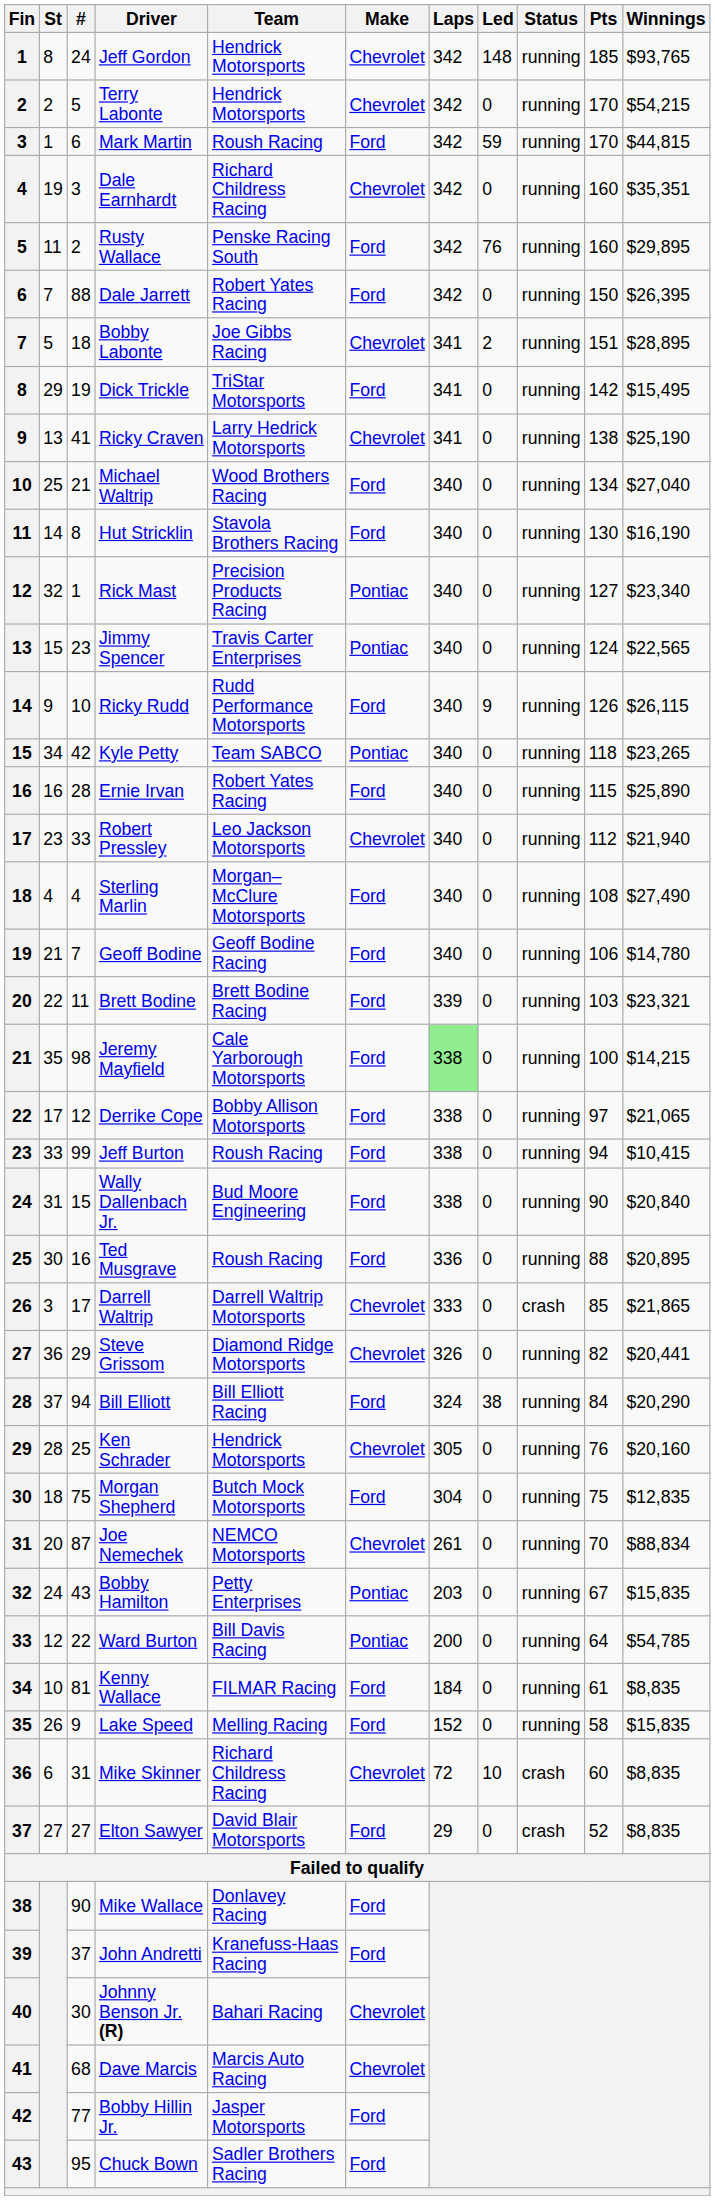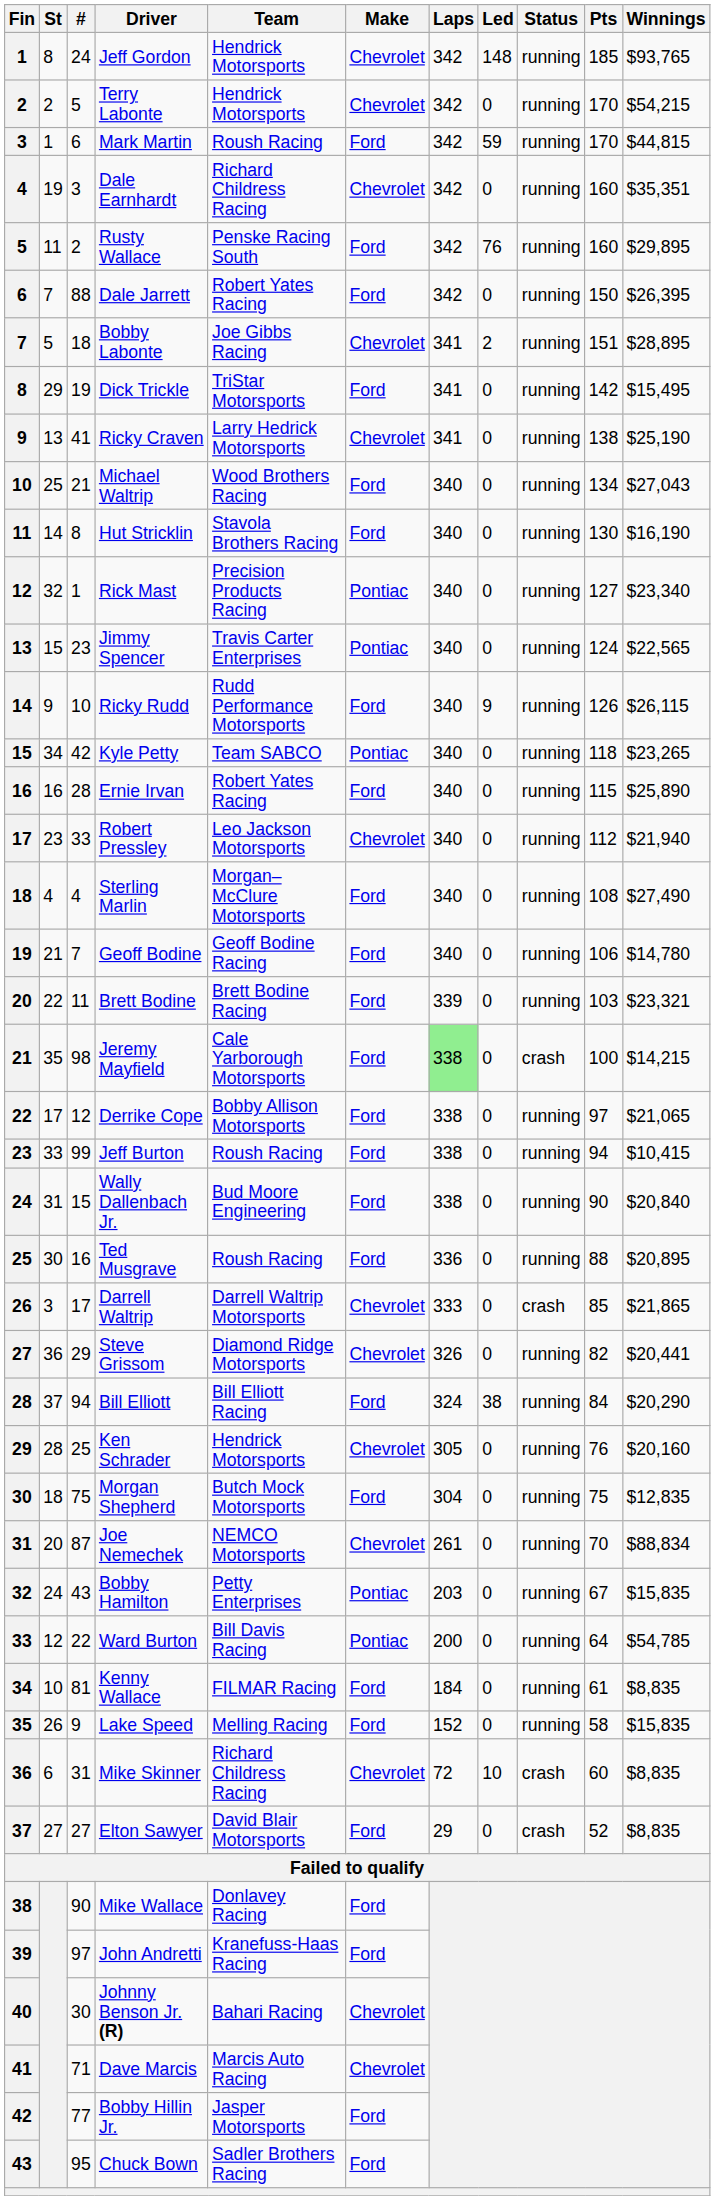 <table class="wikitable" style="font-size:95%">
 <tr>
 <th>Fin</th>
 <th>St</th>
 <th>#</th>
 <th>Driver</th>
 <th>Team</th>
 <th>Make</th>
 <th>Laps</th>
 <th>Led</th>
 <th>Status</th>
 <th>Pts</th>
 <th>Winnings</th>
 </tr>
 <tr>
 <th>1</th>
 <td>8</td>
 <td>24</td>
 <td><a href='#'>Jeff Gordon</a></td>
 <td><a href='#'>Hendrick Motorsports</a></td>
 <td><a href='#'>Chevrolet</a></td>
 <td>342</td>
 <td>148</td>
 <td>running</td>
 <td>185</td>
 <td>$93,765</td>
 </tr>
 <tr>
 <th>2</th>
 <td>2</td>
 <td>5</td>
 <td><a href='#'>Terry Labonte</a></td>
 <td><a href='#'>Hendrick Motorsports</a></td>
 <td><a href='#'>Chevrolet</a></td>
 <td>342</td>
 <td>0</td>
 <td>running</td>
 <td>170</td>
 <td>$54,215</td>
 </tr>
 <tr>
 <th>3</th>
 <td>1</td>
 <td>6</td>
 <td><a href='#'>Mark Martin</a></td>
 <td><a href='#'>Roush Racing</a></td>
 <td><a href='#'>Ford</a></td>
 <td>342</td>
 <td>59</td>
 <td>running</td>
 <td>170</td>
 <td>$44,815</td>
 </tr>
 <tr>
 <th>4</th>
 <td>19</td>
 <td>3</td>
 <td><a href='#'>Dale Earnhardt</a></td>
 <td><a href='#'>Richard Childress Racing</a></td>
 <td><a href='#'>Chevrolet</a></td>
 <td>342</td>
 <td>0</td>
 <td>running</td>
 <td>160</td>
 <td>$35,351</td>
 </tr>
 <tr>
 <th>5</th>
 <td>11</td>
 <td>2</td>
 <td><a href='#'>Rusty Wallace</a></td>
 <td><a href='#'>Penske Racing South</a></td>
 <td><a href='#'>Ford</a></td>
 <td>342</td>
 <td>76</td>
 <td>running</td>
 <td>160</td>
 <td>$29,895</td>
 </tr>
 <tr>
 <th>6</th>
 <td>7</td>
 <td>88</td>
 <td><a href='#'>Dale Jarrett</a></td>
 <td><a href='#'>Robert Yates Racing</a></td>
 <td><a href='#'>Ford</a></td>
 <td>342</td>
 <td>0</td>
 <td>running</td>
 <td>150</td>
 <td>$26,395</td>
 </tr>
 <tr>
 <th>7</th>
 <td>5</td>
 <td>18</td>
 <td><a href='#'>Bobby Labonte</a></td>
 <td><a href='#'>Joe Gibbs Racing</a></td>
 <td><a href='#'>Chevrolet</a></td>
 <td>341</td>
 <td>2</td>
 <td>running</td>
 <td>151</td>
 <td>$28,895</td>
 </tr>
 <tr>
 <th>8</th>
 <td>29</td>
 <td>19</td>
 <td><a href='#'>Dick Trickle</a></td>
 <td><a href='#'>TriStar Motorsports</a></td>
 <td><a href='#'>Ford</a></td>
 <td>341</td>
 <td>0</td>
 <td>running</td>
 <td>142</td>
 <td>$15,495</td>
 </tr>
 <tr>
 <th>9</th>
 <td>13</td>
 <td>41</td>
 <td><a href='#'>Ricky Craven</a></td>
 <td><a href='#'>Larry Hedrick Motorsports</a></td>
 <td><a href='#'>Chevrolet</a></td>
 <td>341</td>
 <td>0</td>
 <td>running</td>
 <td>138</td>
 <td>$25,190</td>
 </tr>
 <tr>
 <th>10</th>
 <td>25</td>
 <td>21</td>
 <td><a href='#'>Michael Waltrip</a></td>
 <td><a href='#'>Wood Brothers Racing</a></td>
 <td><a href='#'>Ford</a></td>
 <td>340</td>
 <td>0</td>
 <td>running</td>
 <td>134</td>
-<td>$27,040</td>
+<td>$27,043</td>
 </tr>
 <tr>
 <th>11</th>
 <td>14</td>
 <td>8</td>
 <td><a href='#'>Hut Stricklin</a></td>
 <td><a href='#'>Stavola Brothers Racing</a></td>
 <td><a href='#'>Ford</a></td>
 <td>340</td>
 <td>0</td>
 <td>running</td>
 <td>130</td>
 <td>$16,190</td>
 </tr>
 <tr>
 <th>12</th>
 <td>32</td>
 <td>1</td>
 <td><a href='#'>Rick Mast</a></td>
 <td><a href='#'>Precision Products Racing</a></td>
 <td><a href='#'>Pontiac</a></td>
 <td>340</td>
 <td>0</td>
 <td>running</td>
 <td>127</td>
 <td>$23,340</td>
 </tr>
 <tr>
 <th>13</th>
 <td>15</td>
 <td>23</td>
 <td><a href='#'>Jimmy Spencer</a></td>
 <td><a href='#'>Travis Carter Enterprises</a></td>
 <td><a href='#'>Pontiac</a></td>
 <td>340</td>
 <td>0</td>
 <td>running</td>
 <td>124</td>
 <td>$22,565</td>
 </tr>
 <tr>
 <th>14</th>
 <td>9</td>
 <td>10</td>
 <td><a href='#'>Ricky Rudd</a></td>
 <td><a href='#'>Rudd Performance Motorsports</a></td>
 <td><a href='#'>Ford</a></td>
 <td>340</td>
 <td>9</td>
 <td>running</td>
 <td>126</td>
 <td>$26,115</td>
 </tr>
 <tr>
 <th>15</th>
 <td>34</td>
 <td>42</td>
 <td><a href='#'>Kyle Petty</a></td>
 <td><a href='#'>Team SABCO</a></td>
 <td><a href='#'>Pontiac</a></td>
 <td>340</td>
 <td>0</td>
 <td>running</td>
 <td>118</td>
 <td>$23,265</td>
 </tr>
 <tr>
 <th>16</th>
 <td>16</td>
 <td>28</td>
 <td><a href='#'>Ernie Irvan</a></td>
 <td><a href='#'>Robert Yates Racing</a></td>
 <td><a href='#'>Ford</a></td>
 <td>340</td>
 <td>0</td>
 <td>running</td>
 <td>115</td>
 <td>$25,890</td>
 </tr>
 <tr>
 <th>17</th>
 <td>23</td>
 <td>33</td>
 <td><a href='#'>Robert Pressley</a></td>
 <td><a href='#'>Leo Jackson Motorsports</a></td>
 <td><a href='#'>Chevrolet</a></td>
 <td>340</td>
 <td>0</td>
 <td>running</td>
 <td>112</td>
 <td>$21,940</td>
 </tr>
 <tr>
 <th>18</th>
 <td>4</td>
 <td>4</td>
 <td><a href='#'>Sterling Marlin</a></td>
 <td><a href='#'>Morgan–McClure Motorsports</a></td>
 <td><a href='#'>Ford</a></td>
 <td>340</td>
 <td>0</td>
 <td>running</td>
 <td>108</td>
 <td>$27,490</td>
 </tr>
 <tr>
 <th>19</th>
 <td>21</td>
 <td>7</td>
 <td><a href='#'>Geoff Bodine</a></td>
 <td><a href='#'>Geoff Bodine Racing</a></td>
 <td><a href='#'>Ford</a></td>
 <td>340</td>
 <td>0</td>
 <td>running</td>
 <td>106</td>
 <td>$14,780</td>
 </tr>
 <tr>
 <th>20</th>
 <td>22</td>
 <td>11</td>
 <td><a href='#'>Brett Bodine</a></td>
 <td><a href='#'>Brett Bodine Racing</a></td>
 <td><a href='#'>Ford</a></td>
 <td>339</td>
 <td>0</td>
 <td>running</td>
 <td>103</td>
 <td>$23,321</td>
 </tr>
 <tr>
 <th>21</th>
 <td>35</td>
 <td>98</td>
 <td><a href='#'>Jeremy Mayfield</a></td>
 <td><a href='#'>Cale Yarborough Motorsports</a></td>
 <td><a href='#'>Ford</a></td>
 <td style="background: lightgreen;">338</td>
 <td>0</td>
-<td>running</td>
+<td>crash</td>
 <td>100</td>
 <td>$14,215</td>
 </tr>
 <tr>
 <th>22</th>
 <td>17</td>
 <td>12</td>
 <td><a href='#'>Derrike Cope</a></td>
 <td><a href='#'>Bobby Allison Motorsports</a></td>
 <td><a href='#'>Ford</a></td>
 <td>338</td>
 <td>0</td>
 <td>running</td>
 <td>97</td>
 <td>$21,065</td>
 </tr>
 <tr>
 <th>23</th>
 <td>33</td>
 <td>99</td>
 <td><a href='#'>Jeff Burton</a></td>
 <td><a href='#'>Roush Racing</a></td>
 <td><a href='#'>Ford</a></td>
 <td>338</td>
 <td>0</td>
 <td>running</td>
 <td>94</td>
 <td>$10,415</td>
 </tr>
 <tr>
 <th>24</th>
 <td>31</td>
 <td>15</td>
 <td><a href='#'>Wally Dallenbach Jr.</a></td>
 <td><a href='#'>Bud Moore Engineering</a></td>
 <td><a href='#'>Ford</a></td>
 <td>338</td>
 <td>0</td>
 <td>running</td>
 <td>90</td>
 <td>$20,840</td>
 </tr>
 <tr>
 <th>25</th>
 <td>30</td>
 <td>16</td>
 <td><a href='#'>Ted Musgrave</a></td>
 <td><a href='#'>Roush Racing</a></td>
 <td><a href='#'>Ford</a></td>
 <td>336</td>
 <td>0</td>
 <td>running</td>
 <td>88</td>
 <td>$20,895</td>
 </tr>
 <tr>
 <th>26</th>
 <td>3</td>
 <td>17</td>
 <td><a href='#'>Darrell Waltrip</a></td>
 <td><a href='#'>Darrell Waltrip Motorsports</a></td>
 <td><a href='#'>Chevrolet</a></td>
 <td>333</td>
 <td>0</td>
 <td>crash</td>
 <td>85</td>
 <td>$21,865</td>
 </tr>
 <tr>
 <th>27</th>
 <td>36</td>
 <td>29</td>
 <td><a href='#'>Steve Grissom</a></td>
 <td><a href='#'>Diamond Ridge Motorsports</a></td>
 <td><a href='#'>Chevrolet</a></td>
 <td>326</td>
 <td>0</td>
 <td>running</td>
 <td>82</td>
 <td>$20,441</td>
 </tr>
 <tr>
 <th>28</th>
 <td>37</td>
 <td>94</td>
 <td><a href='#'>Bill Elliott</a></td>
 <td><a href='#'>Bill Elliott Racing</a></td>
 <td><a href='#'>Ford</a></td>
 <td>324</td>
 <td>38</td>
 <td>running</td>
 <td>84</td>
 <td>$20,290</td>
 </tr>
 <tr>
 <th>29</th>
 <td>28</td>
 <td>25</td>
 <td><a href='#'>Ken Schrader</a></td>
 <td><a href='#'>Hendrick Motorsports</a></td>
 <td><a href='#'>Chevrolet</a></td>
 <td>305</td>
 <td>0</td>
 <td>running</td>
 <td>76</td>
 <td>$20,160</td>
 </tr>
 <tr>
 <th>30</th>
 <td>18</td>
 <td>75</td>
 <td><a href='#'>Morgan Shepherd</a></td>
 <td><a href='#'>Butch Mock Motorsports</a></td>
 <td><a href='#'>Ford</a></td>
 <td>304</td>
 <td>0</td>
 <td>running</td>
 <td>75</td>
 <td>$12,835</td>
 </tr>
 <tr>
 <th>31</th>
 <td>20</td>
 <td>87</td>
 <td><a href='#'>Joe Nemechek</a></td>
 <td><a href='#'>NEMCO Motorsports</a></td>
 <td><a href='#'>Chevrolet</a></td>
 <td>261</td>
 <td>0</td>
 <td>running</td>
 <td>70</td>
 <td>$88,834</td>
 </tr>
 <tr>
 <th>32</th>
 <td>24</td>
 <td>43</td>
 <td><a href='#'>Bobby Hamilton</a></td>
 <td><a href='#'>Petty Enterprises</a></td>
 <td><a href='#'>Pontiac</a></td>
 <td>203</td>
 <td>0</td>
 <td>running</td>
 <td>67</td>
 <td>$15,835</td>
 </tr>
 <tr>
 <th>33</th>
 <td>12</td>
 <td>22</td>
 <td><a href='#'>Ward Burton</a></td>
 <td><a href='#'>Bill Davis Racing</a></td>
 <td><a href='#'>Pontiac</a></td>
 <td>200</td>
 <td>0</td>
 <td>running</td>
 <td>64</td>
 <td>$54,785</td>
 </tr>
 <tr>
 <th>34</th>
 <td>10</td>
 <td>81</td>
 <td><a href='#'>Kenny Wallace</a></td>
 <td><a href='#'>FILMAR Racing</a></td>
 <td><a href='#'>Ford</a></td>
 <td>184</td>
 <td>0</td>
 <td>running</td>
 <td>61</td>
 <td>$8,835</td>
 </tr>
 <tr>
 <th>35</th>
 <td>26</td>
 <td>9</td>
 <td><a href='#'>Lake Speed</a></td>
 <td><a href='#'>Melling Racing</a></td>
 <td><a href='#'>Ford</a></td>
 <td>152</td>
 <td>0</td>
 <td>running</td>
 <td>58</td>
 <td>$15,835</td>
 </tr>
 <tr>
 <th>36</th>
 <td>6</td>
 <td>31</td>
 <td><a href='#'>Mike Skinner</a></td>
 <td><a href='#'>Richard Childress Racing</a></td>
 <td><a href='#'>Chevrolet</a></td>
 <td>72</td>
 <td>10</td>
 <td>crash</td>
 <td>60</td>
 <td>$8,835</td>
 </tr>
 <tr>
 <th>37</th>
 <td>27</td>
 <td>27</td>
 <td><a href='#'>Elton Sawyer</a></td>
 <td><a href='#'>David Blair Motorsports</a></td>
 <td><a href='#'>Ford</a></td>
 <td>29</td>
 <td>0</td>
 <td>crash</td>
 <td>52</td>
 <td>$8,835</td>
 </tr>
 <tr>
 <th colspan="11">Failed to qualify</th>
 </tr>
 <tr>
 <th>38</th>
 <th rowspan="6"></th>
 <td>90</td>
 <td><a href='#'>Mike Wallace</a></td>
 <td><a href='#'>Donlavey Racing</a></td>
 <td><a href='#'>Ford</a></td>
 <th colspan="5" rowspan="6"></th>
 </tr>
 <tr>
 <th>39</th>
-<td>37</td>
+<td>97</td>
 <td><a href='#'>John Andretti</a></td>
 <td><a href='#'>Kranefuss-Haas Racing</a></td>
 <td><a href='#'>Ford</a></td>
 </tr>
 <tr>
 <th>40</th>
 <td>30</td>
 <td><a href='#'>Johnny Benson Jr.</a> <strong>(R)</strong></td>
 <td><a href='#'>Bahari Racing</a></td>
 <td><a href='#'>Chevrolet</a></td>
 </tr>
 <tr>
 <th>41</th>
-<td>68</td>
+<td>71</td>
 <td><a href='#'>Dave Marcis</a></td>
 <td><a href='#'>Marcis Auto Racing</a></td>
 <td><a href='#'>Chevrolet</a></td>
 </tr>
 <tr>
 <th>42</th>
 <td>77</td>
 <td><a href='#'>Bobby Hillin Jr.</a></td>
 <td><a href='#'>Jasper Motorsports</a></td>
 <td><a href='#'>Ford</a></td>
 </tr>
 <tr>
 <th>43</th>
 <td>95</td>
 <td><a href='#'>Chuck Bown</a></td>
 <td><a href='#'>Sadler Brothers Racing</a></td>
 <td><a href='#'>Ford</a></td>
 </tr>
 <tr>
 <th colspan="11"></th>
 </tr>
 </table>
